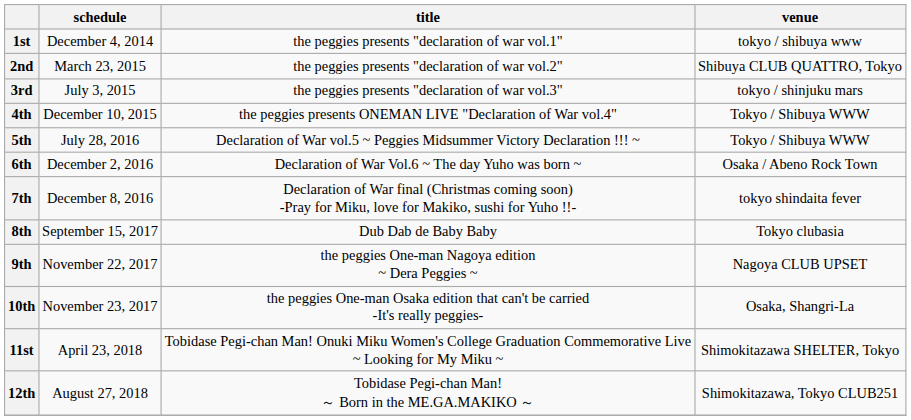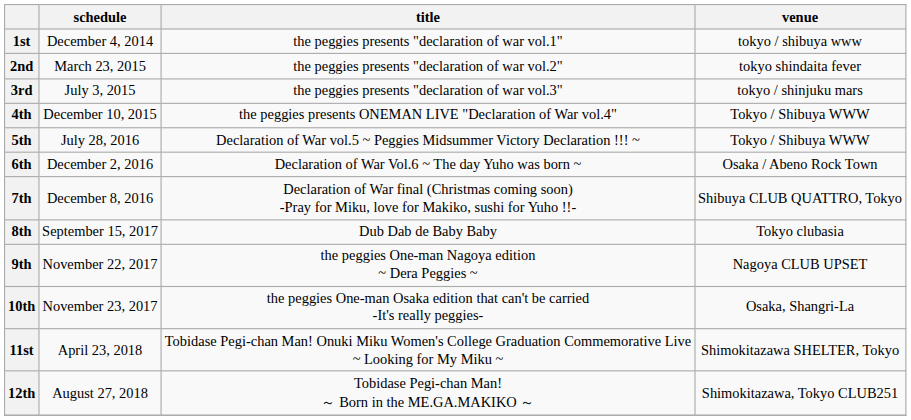 <table class = "wikitable" style = "font-size: small; text-align: center">
 <tr>
 <th></th>
 <th>schedule</th>
 <th>title</th>
 <th>venue</th>
 </tr>
 <tr>
 <th>1st</th>
 <td>December 4, 2014</td>
 <td>the peggies presents "declaration of war vol.1"</td>
 <td>tokyo / shibuya www</td>
 </tr>
 <tr>
 <th>2nd</th>
 <td>March 23, 2015</td>
 <td>the peggies presents "declaration of war vol.2"</td>
-<td>Shibuya CLUB QUATTRO, Tokyo</td>
+<td>tokyo shindaita fever</td>
 </tr>
 <tr>
 <th>3rd</th>
 <td>July 3, 2015</td>
 <td>the peggies presents "declaration of war vol.3"</td>
 <td>tokyo / shinjuku mars</td>
 </tr>
 <tr>
 <th>4th</th>
 <td>December 10, 2015</td>
 <td>the peggies presents ONEMAN LIVE "Declaration of War vol.4"</td>
 <td>Tokyo / Shibuya WWW</td>
 </tr>
 <tr>
 <th>5th</th>
 <td>July 28, 2016</td>
 <td>Declaration of War vol.5 ~ Peggies Midsummer Victory Declaration !!! ~</td>
 <td>Tokyo / Shibuya WWW</td>
 </tr>
 <tr>
 <th>6th</th>
 <td>December 2, 2016</td>
 <td>Declaration of War Vol.6 ~ The day Yuho was born ~</td>
 <td>Osaka / Abeno Rock Town</td>
 </tr>
 <tr>
 <th>7th</th>
 <td>December 8, 2016</td>
 <td>Declaration of War final (Christmas coming soon) <br> -Pray for Miku, love for Makiko, sushi for Yuho !!-</td>
-<td>tokyo shindaita fever</td>
+<td>Shibuya CLUB QUATTRO, Tokyo</td>
 </tr>
 <tr>
 <th>8th</th>
 <td>September 15, 2017</td>
 <td>Dub Dab de Baby Baby</td>
 <td>Tokyo clubasia</td>
 </tr>
 <tr>
 <th>9th</th>
 <td>November 22, 2017</td>
 <td>the peggies One-man Nagoya edition <br> ~ Dera Peggies ~</td>
 <td>Nagoya CLUB UPSET</td>
 </tr>
 <tr>
 <th>10th</th>
 <td>November 23, 2017</td>
 <td>the peggies One-man Osaka edition that can't be carried <br> -It's really peggies-</td>
 <td>Osaka, Shangri-La</td>
 </tr>
 <tr>
 <th>11st</th>
 <td>April 23, 2018</td>
 <td>Tobidase Pegi-chan Man! Onuki Miku Women's College Graduation Commemorative Live <br> ~ Looking for My Miku ~</td>
 <td>Shimokitazawa SHELTER, Tokyo</td>
 </tr>
 <tr>
 <th>12th</th>
 <td>August 27, 2018</td>
 <td>Tobidase Pegi-chan Man! <br> ～ Born in the ME.GA.MAKIKO ～</td>
 <td>Shimokitazawa, Tokyo CLUB251</td>
 </tr>
 <tr>
 </tr>
 </table>
